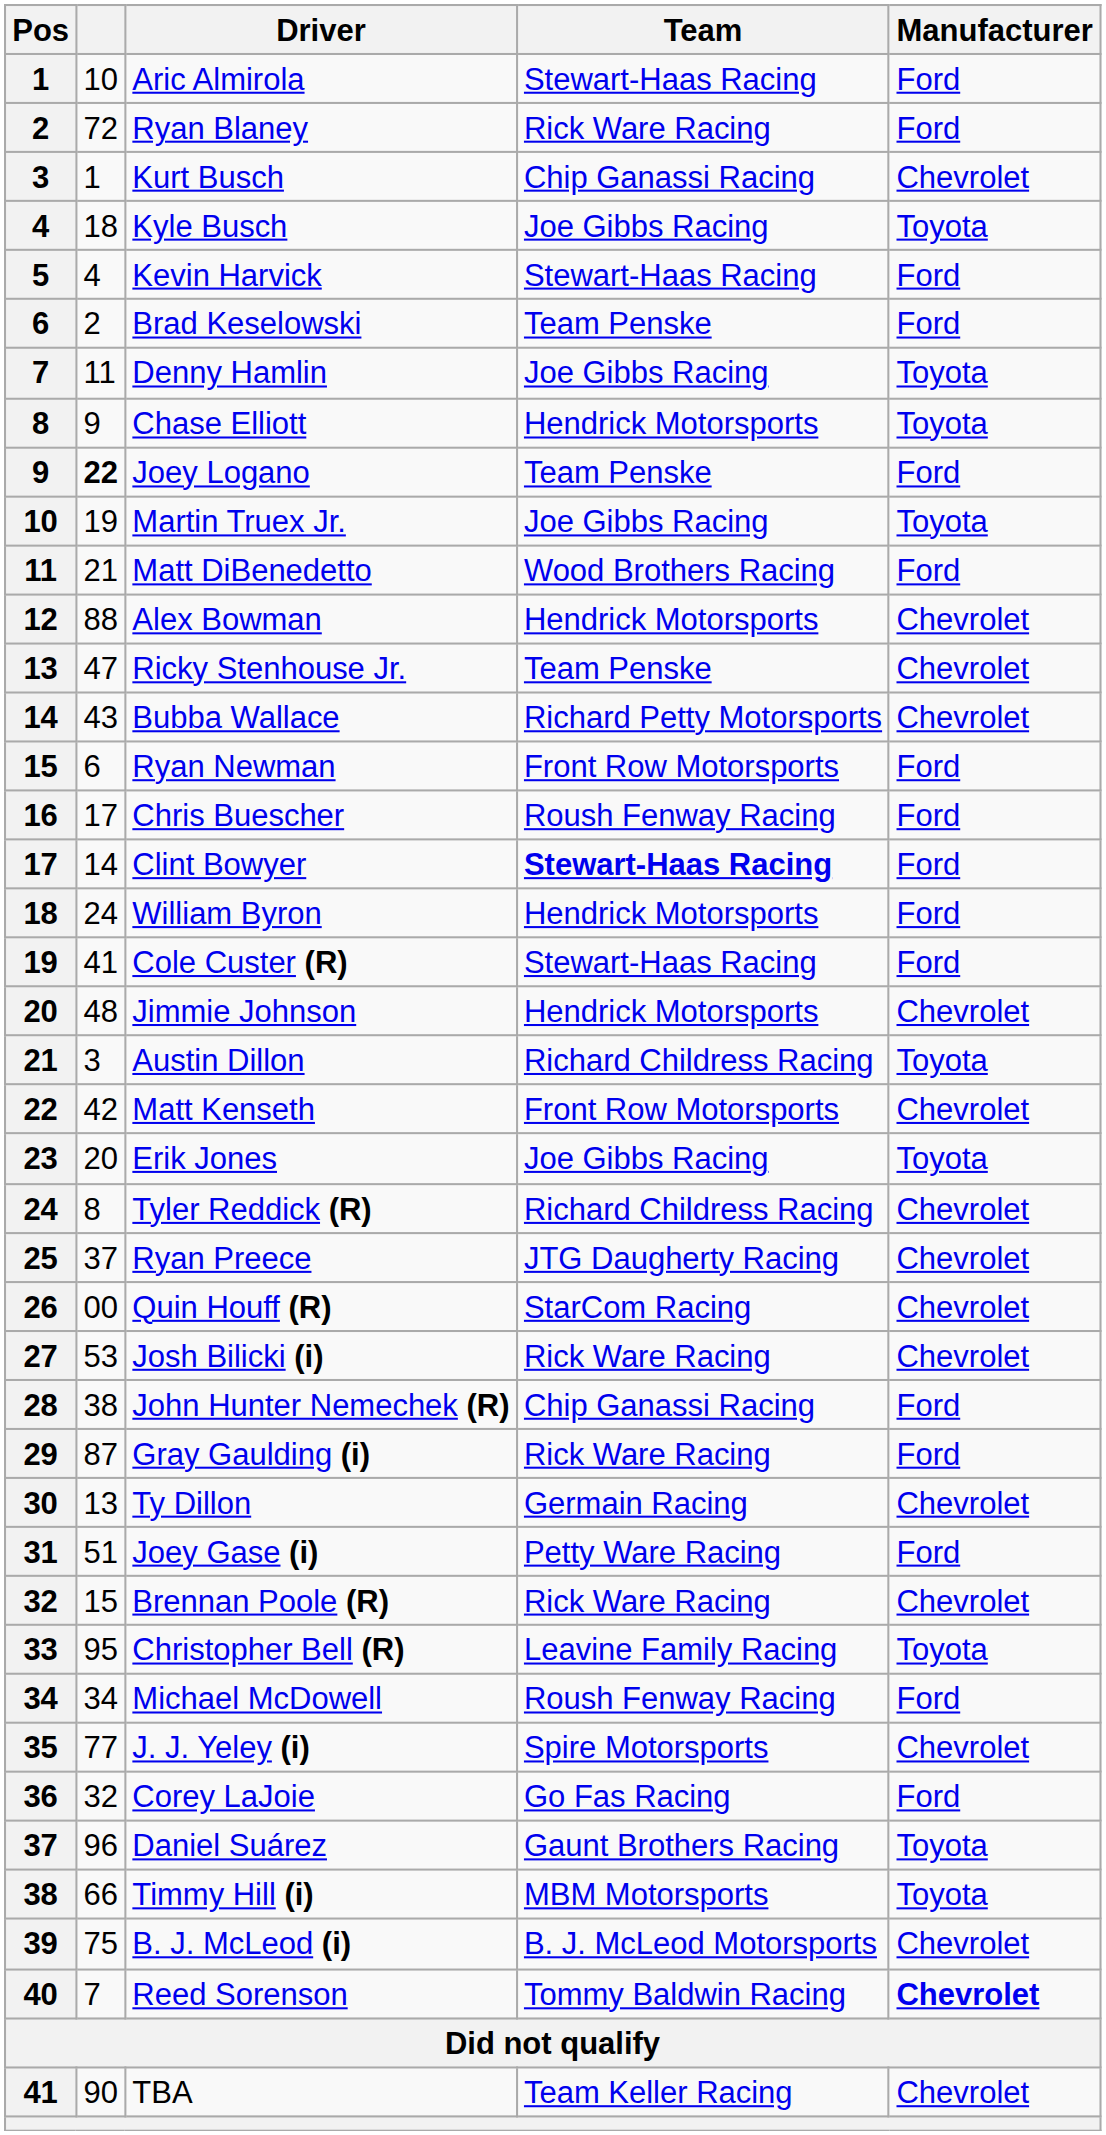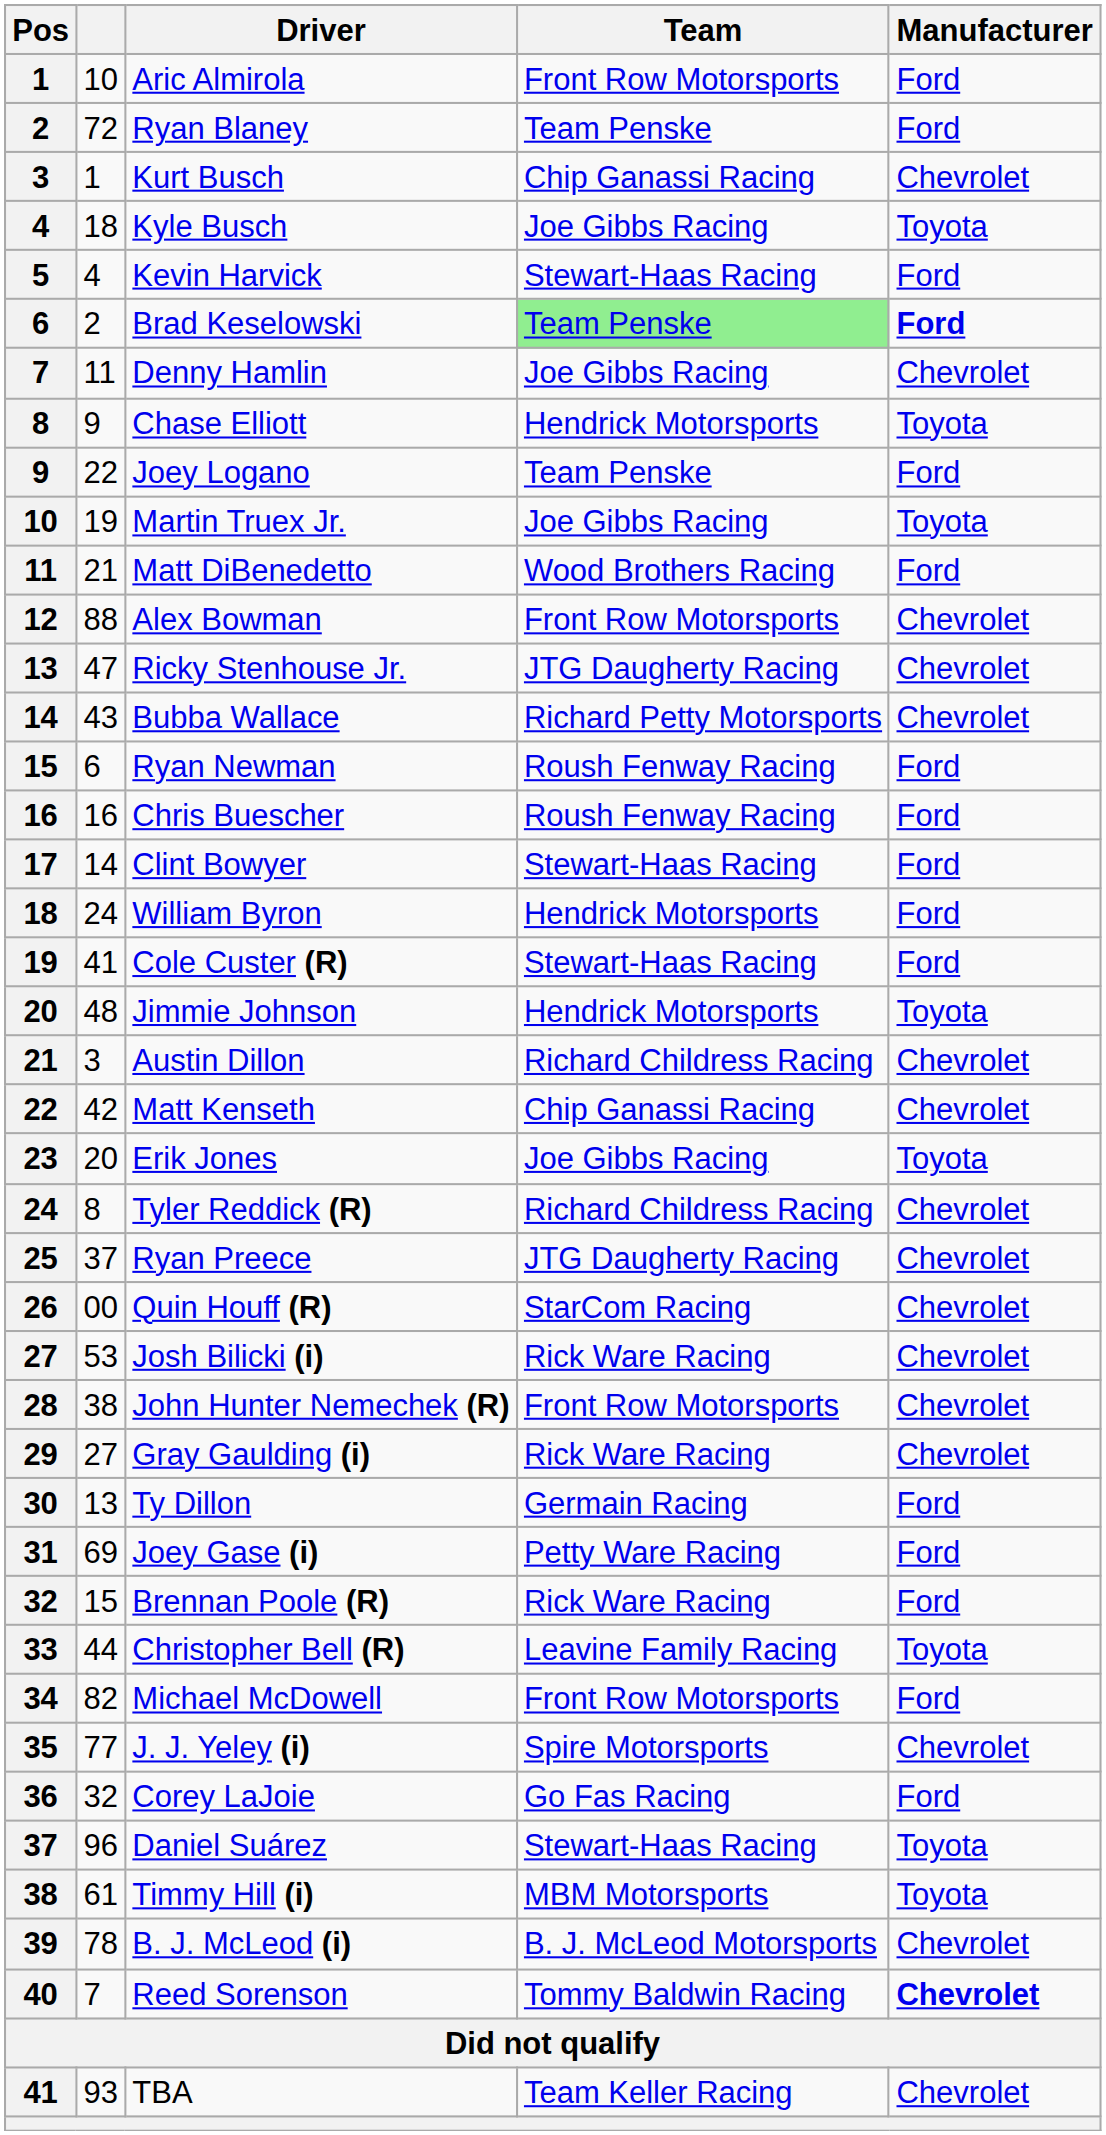 <table class="wikitable" style="font-size:95%">
 <tr>
 <th>Pos</th>
 <th></th>
 <th>Driver</th>
 <th>Team</th>
 <th>Manufacturer</th>
 </tr>
 <tr>
 <th>1</th>
 <td>10</td>
 <td><a href='#'>Aric Almirola</a></td>
-<td><a href='#'>Stewart-Haas Racing</a></td>
+<td><a href='#'>Front Row Motorsports</a></td>
 <td><a href='#'>Ford</a></td>
 </tr>
 <tr>
 <th>2</th>
 <td>72</td>
 <td><a href='#'>Ryan Blaney</a></td>
-<td><a href='#'>Rick Ware Racing</a></td>
+<td><a href='#'>Team Penske</a></td>
 <td><a href='#'>Ford</a></td>
 </tr>
 <tr>
 <th>3</th>
 <td>1</td>
 <td><a href='#'>Kurt Busch</a></td>
 <td><a href='#'>Chip Ganassi Racing</a></td>
 <td><a href='#'>Chevrolet</a></td>
 </tr>
 <tr>
 <th>4</th>
 <td>18</td>
 <td><a href='#'>Kyle Busch</a></td>
 <td><a href='#'>Joe Gibbs Racing</a></td>
 <td><a href='#'>Toyota</a></td>
 </tr>
 <tr>
 <th>5</th>
 <td>4</td>
 <td><a href='#'>Kevin Harvick</a></td>
 <td><a href='#'>Stewart-Haas Racing</a></td>
 <td><a href='#'>Ford</a></td>
 </tr>
 <tr>
 <th>6</th>
 <td>2</td>
 <td><a href='#'>Brad Keselowski</a></td>
-<td><a href='#'>Team Penske</a></td>
-<td><a href='#'>Ford</a></td>
+<td style="background: lightgreen;"><a href='#'>Team Penske</a></td>
+<td><strong><a href='#'>Ford</a></strong></td>
 </tr>
 <tr>
 <th>7</th>
 <td>11</td>
 <td><a href='#'>Denny Hamlin</a></td>
 <td><a href='#'>Joe Gibbs Racing</a></td>
-<td><a href='#'>Toyota</a></td>
+<td><a href='#'>Chevrolet</a></td>
 </tr>
 <tr>
 <th>8</th>
 <td>9</td>
 <td><a href='#'>Chase Elliott</a></td>
 <td><a href='#'>Hendrick Motorsports</a></td>
 <td><a href='#'>Toyota</a></td>
 </tr>
 <tr>
 <th>9</th>
-<td><strong>22</strong></td>
+<td>22</td>
 <td><a href='#'>Joey Logano</a></td>
 <td><a href='#'>Team Penske</a></td>
 <td><a href='#'>Ford</a></td>
 </tr>
 <tr>
 <th>10</th>
 <td>19</td>
 <td><a href='#'>Martin Truex Jr.</a></td>
 <td><a href='#'>Joe Gibbs Racing</a></td>
 <td><a href='#'>Toyota</a></td>
 </tr>
 <tr>
 <th>11</th>
 <td>21</td>
 <td><a href='#'>Matt DiBenedetto</a></td>
 <td><a href='#'>Wood Brothers Racing</a></td>
 <td><a href='#'>Ford</a></td>
 </tr>
 <tr>
 <th>12</th>
 <td>88</td>
 <td><a href='#'>Alex Bowman</a></td>
-<td><a href='#'>Hendrick Motorsports</a></td>
+<td><a href='#'>Front Row Motorsports</a></td>
 <td><a href='#'>Chevrolet</a></td>
 </tr>
 <tr>
 <th>13</th>
 <td>47</td>
 <td><a href='#'>Ricky Stenhouse Jr.</a></td>
-<td><a href='#'>Team Penske</a></td>
+<td><a href='#'>JTG Daugherty Racing</a></td>
 <td><a href='#'>Chevrolet</a></td>
 </tr>
 <tr>
 <th>14</th>
 <td>43</td>
 <td><a href='#'>Bubba Wallace</a></td>
 <td><a href='#'>Richard Petty Motorsports</a></td>
 <td><a href='#'>Chevrolet</a></td>
 </tr>
 <tr>
 <th>15</th>
 <td>6</td>
 <td><a href='#'>Ryan Newman</a></td>
-<td><a href='#'>Front Row Motorsports</a></td>
+<td><a href='#'>Roush Fenway Racing</a></td>
 <td><a href='#'>Ford</a></td>
 </tr>
 <tr>
 <th>16</th>
-<td>17</td>
+<td>16</td>
 <td><a href='#'>Chris Buescher</a></td>
 <td><a href='#'>Roush Fenway Racing</a></td>
 <td><a href='#'>Ford</a></td>
 </tr>
 <tr>
 <th>17</th>
 <td>14</td>
 <td><a href='#'>Clint Bowyer</a></td>
-<td><strong><a href='#'>Stewart-Haas Racing</a></strong></td>
+<td><a href='#'>Stewart-Haas Racing</a></td>
 <td><a href='#'>Ford</a></td>
 </tr>
 <tr>
 <th>18</th>
 <td>24</td>
 <td><a href='#'>William Byron</a></td>
 <td><a href='#'>Hendrick Motorsports</a></td>
 <td><a href='#'>Ford</a></td>
 </tr>
 <tr>
 <th>19</th>
 <td>41</td>
 <td><a href='#'>Cole Custer</a> <strong>(R)</strong></td>
 <td><a href='#'>Stewart-Haas Racing</a></td>
 <td><a href='#'>Ford</a></td>
 </tr>
 <tr>
 <th>20</th>
 <td>48</td>
 <td><a href='#'>Jimmie Johnson</a></td>
 <td><a href='#'>Hendrick Motorsports</a></td>
-<td><a href='#'>Chevrolet</a></td>
+<td><a href='#'>Toyota</a></td>
 </tr>
 <tr>
 <th>21</th>
 <td>3</td>
 <td><a href='#'>Austin Dillon</a></td>
 <td><a href='#'>Richard Childress Racing</a></td>
-<td><a href='#'>Toyota</a></td>
+<td><a href='#'>Chevrolet</a></td>
 </tr>
 <tr>
 <th>22</th>
 <td>42</td>
 <td><a href='#'>Matt Kenseth</a></td>
-<td><a href='#'>Front Row Motorsports</a></td>
+<td><a href='#'>Chip Ganassi Racing</a></td>
 <td><a href='#'>Chevrolet</a></td>
 </tr>
 <tr>
 <th>23</th>
 <td>20</td>
 <td><a href='#'>Erik Jones</a></td>
 <td><a href='#'>Joe Gibbs Racing</a></td>
 <td><a href='#'>Toyota</a></td>
 </tr>
 <tr>
 <th>24</th>
 <td>8</td>
 <td><a href='#'>Tyler Reddick</a> <strong>(R)</strong></td>
 <td><a href='#'>Richard Childress Racing</a></td>
 <td><a href='#'>Chevrolet</a></td>
 </tr>
 <tr>
 <th>25</th>
 <td>37</td>
 <td><a href='#'>Ryan Preece</a></td>
 <td><a href='#'>JTG Daugherty Racing</a></td>
 <td><a href='#'>Chevrolet</a></td>
 </tr>
 <tr>
 <th>26</th>
 <td>00</td>
 <td><a href='#'>Quin Houff</a> <strong>(R)</strong></td>
 <td><a href='#'>StarCom Racing</a></td>
 <td><a href='#'>Chevrolet</a></td>
 </tr>
 <tr>
 <th>27</th>
 <td>53</td>
 <td><a href='#'>Josh Bilicki</a> <strong>(i)</strong></td>
 <td><a href='#'>Rick Ware Racing</a></td>
 <td><a href='#'>Chevrolet</a></td>
 </tr>
 <tr>
 <th>28</th>
 <td>38</td>
 <td><a href='#'>John Hunter Nemechek</a> <strong>(R)</strong></td>
-<td><a href='#'>Chip Ganassi Racing</a></td>
-<td><a href='#'>Ford</a></td>
+<td><a href='#'>Front Row Motorsports</a></td>
+<td><a href='#'>Chevrolet</a></td>
 </tr>
 <tr>
 <th>29</th>
-<td>87</td>
+<td>27</td>
 <td><a href='#'>Gray Gaulding</a> <strong>(i)</strong></td>
 <td><a href='#'>Rick Ware Racing</a></td>
-<td><a href='#'>Ford</a></td>
+<td><a href='#'>Chevrolet</a></td>
 </tr>
 <tr>
 <th>30</th>
 <td>13</td>
 <td><a href='#'>Ty Dillon</a></td>
 <td><a href='#'>Germain Racing</a></td>
-<td><a href='#'>Chevrolet</a></td>
+<td><a href='#'>Ford</a></td>
 </tr>
 <tr>
 <th>31</th>
-<td>51</td>
+<td>69</td>
 <td><a href='#'>Joey Gase</a> <strong>(i)</strong></td>
 <td><a href='#'>Petty Ware Racing</a></td>
 <td><a href='#'>Ford</a></td>
 </tr>
 <tr>
 <th>32</th>
 <td>15</td>
 <td><a href='#'>Brennan Poole</a> <strong>(R)</strong></td>
 <td><a href='#'>Rick Ware Racing</a></td>
-<td><a href='#'>Chevrolet</a></td>
+<td><a href='#'>Ford</a></td>
 </tr>
 <tr>
 <th>33</th>
-<td>95</td>
+<td>44</td>
 <td><a href='#'>Christopher Bell</a> <strong>(R)</strong></td>
 <td><a href='#'>Leavine Family Racing</a></td>
 <td><a href='#'>Toyota</a></td>
 </tr>
 <tr>
 <th>34</th>
-<td>34</td>
+<td>82</td>
 <td><a href='#'>Michael McDowell</a></td>
-<td><a href='#'>Roush Fenway Racing</a></td>
+<td><a href='#'>Front Row Motorsports</a></td>
 <td><a href='#'>Ford</a></td>
 </tr>
 <tr>
 <th>35</th>
 <td>77</td>
 <td><a href='#'>J. J. Yeley</a> <strong>(i)</strong></td>
 <td><a href='#'>Spire Motorsports</a></td>
 <td><a href='#'>Chevrolet</a></td>
 </tr>
 <tr>
 <th>36</th>
 <td>32</td>
 <td><a href='#'>Corey LaJoie</a></td>
 <td><a href='#'>Go Fas Racing</a></td>
 <td><a href='#'>Ford</a></td>
 </tr>
 <tr>
 <th>37</th>
 <td>96</td>
 <td><a href='#'>Daniel Suárez</a></td>
-<td><a href='#'>Gaunt Brothers Racing</a></td>
+<td><a href='#'>Stewart-Haas Racing</a></td>
 <td><a href='#'>Toyota</a></td>
 </tr>
 <tr>
 <th>38</th>
-<td>66</td>
+<td>61</td>
 <td><a href='#'>Timmy Hill</a> <strong>(i)</strong></td>
 <td><a href='#'>MBM Motorsports</a></td>
 <td><a href='#'>Toyota</a></td>
 </tr>
 <tr>
 <th>39</th>
-<td>75</td>
+<td>78</td>
 <td><a href='#'>B. J. McLeod</a> <strong>(i)</strong></td>
 <td><a href='#'>B. J. McLeod Motorsports</a></td>
 <td><a href='#'>Chevrolet</a></td>
 </tr>
 <tr>
 <th>40</th>
 <td>7</td>
 <td><a href='#'>Reed Sorenson</a></td>
 <td><a href='#'>Tommy Baldwin Racing</a></td>
 <td><strong><a href='#'>Chevrolet</a></strong></td>
 </tr>
 <tr>
 <th colspan="7">Did not qualify</th>
 </tr>
 <tr>
 <th>41</th>
-<td>90</td>
+<td>93</td>
 <td>TBA</td>
 <td><a href='#'>Team Keller Racing</a></td>
 <td><a href='#'>Chevrolet</a></td>
 </tr>
 <tr>
 <th colspan="7"></th>
 </tr>
 </table>
